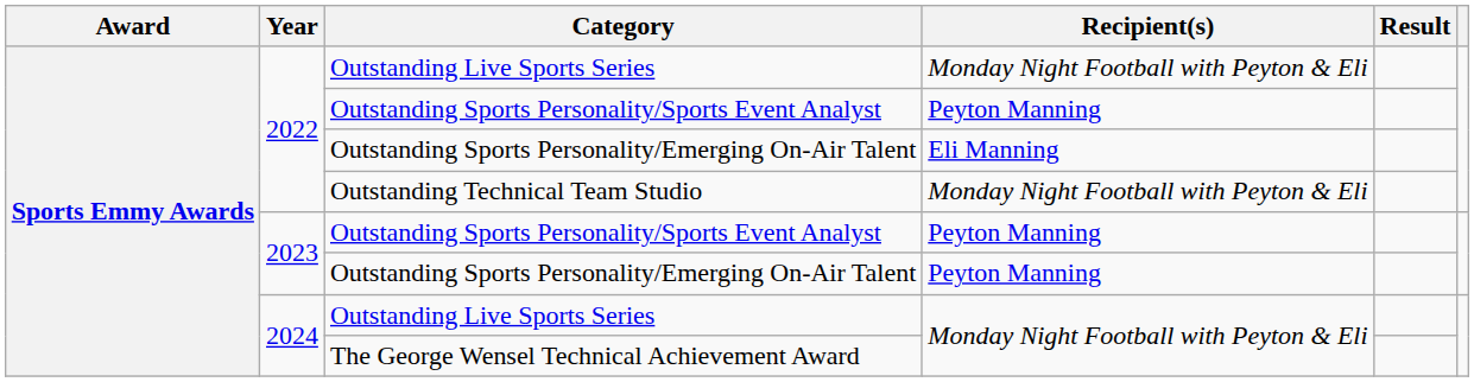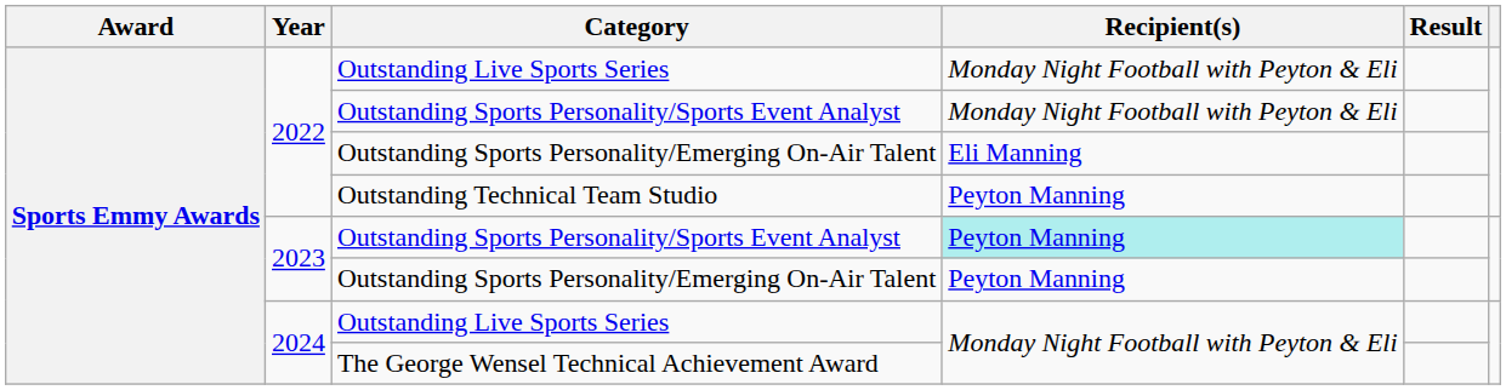 <table class="wikitable sortable plainrowheaders">
 <tr>
 <th scope="col">Award</th>
 <th scope="col">Year</th>
 <th scope="col">Category</th>
 <th scope="col">Recipient(s)</th>
 <th scope="col">Result</th>
 <th scope="col" class="unsortable"></th>
 </tr>
 <tr>
 <th scope="row" rowspan="8"><a href='#'>Sports Emmy Awards</a></th>
 <td rowspan="4"><a href='#'>2022</a></td>
 <td><a href='#'>Outstanding Live Sports Series</a></td>
 <td><em>Monday Night Football with Peyton & Eli</em></td>
 <td></td>
 <td rowspan="4" style="text-align:center;"></td>
 </tr>
 <tr>
 <td><a href='#'>Outstanding Sports Personality/Sports Event Analyst</a></td>
-<td><a href='#'>Peyton Manning</a></td>
+<td><em>Monday Night Football with Peyton & Eli</em></td>
 <td></td>
 </tr>
 <tr>
 <td>Outstanding Sports Personality/Emerging On-Air Talent</td>
 <td><a href='#'>Eli Manning</a></td>
 <td></td>
 </tr>
 <tr>
 <td>Outstanding Technical Team Studio</td>
-<td><em>Monday Night Football with Peyton & Eli</em></td>
+<td><a href='#'>Peyton Manning</a></td>
 <td></td>
 </tr>
 <tr>
 <td rowspan="2"><a href='#'>2023</a></td>
 <td><a href='#'>Outstanding Sports Personality/Sports Event Analyst</a></td>
-<td><a href='#'>Peyton Manning</a></td>
+<td style="background: paleturquoise;"><a href='#'>Peyton Manning</a></td>
 <td></td>
 <td rowspan="2" style="text-align:center;"></td>
 </tr>
 <tr>
 <td>Outstanding Sports Personality/Emerging On-Air Talent</td>
 <td><a href='#'>Peyton Manning</a></td>
 <td></td>
 </tr>
 <tr>
 <td rowspan=2><a href='#'>2024</a></td>
 <td><a href='#'>Outstanding Live Sports Series</a></td>
 <td rowspan=2><em>Monday Night Football with Peyton & Eli</em></td>
 <td></td>
 <td rowspan="2" style="text-align:center;"></td>
 </tr>
 <tr>
 <td>The George Wensel Technical Achievement Award</td>
 <td></td>
 </tr>
 </table>
